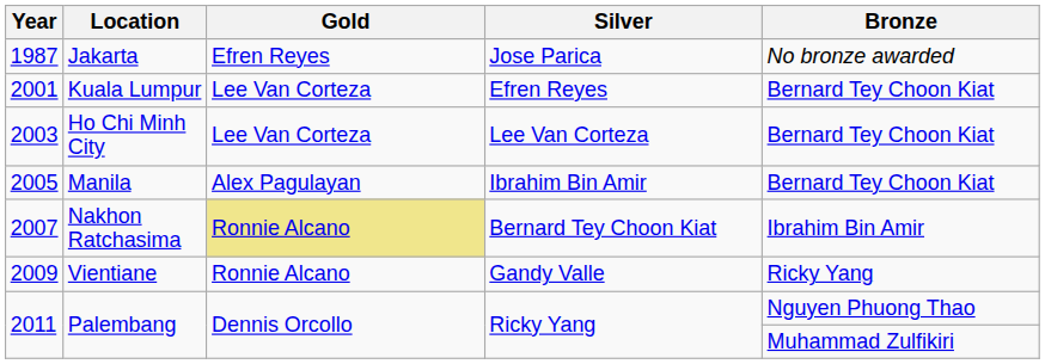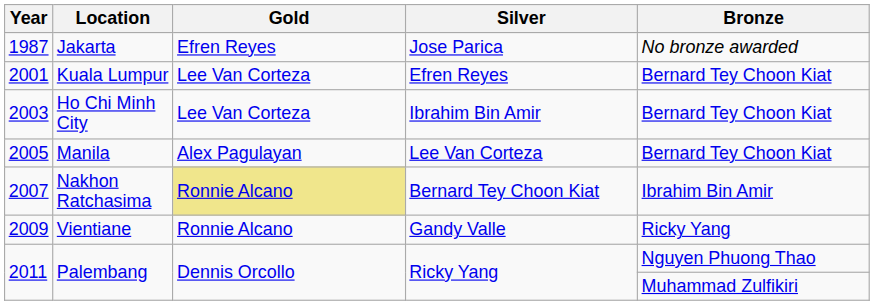 <table class="wikitable">
 <tr>
 <th>Year</th>
 <th width="100">Location</th>
 <th width="200">Gold</th>
 <th width="200">Silver</th>
 <th width="200">Bronze</th>
 </tr>
 <tr>
 <td><a href='#'>1987</a></td>
 <td> <a href='#'>Jakarta</a></td>
 <td> <a href='#'>Efren Reyes</a></td>
 <td> <a href='#'>Jose Parica</a></td>
 <td><em>No bronze awarded</em></td>
 </tr>
 <tr>
 <td><a href='#'>2001</a></td>
 <td> <a href='#'>Kuala Lumpur</a></td>
 <td> <a href='#'>Lee Van Corteza</a></td>
 <td> <a href='#'>Efren Reyes</a></td>
 <td> <a href='#'>Bernard Tey Choon Kiat</a></td>
 </tr>
 <tr>
 <td><a href='#'>2003</a></td>
 <td> <a href='#'>Ho Chi Minh City</a></td>
 <td> <a href='#'>Lee Van Corteza</a></td>
-<td> <a href='#'>Lee Van Corteza</a></td>
+<td> <a href='#'>Ibrahim Bin Amir</a></td>
 <td> <a href='#'>Bernard Tey Choon Kiat</a></td>
 </tr>
 <tr>
 <td><a href='#'>2005</a></td>
 <td> <a href='#'>Manila</a></td>
 <td> <a href='#'>Alex Pagulayan</a></td>
-<td> <a href='#'>Ibrahim Bin Amir</a></td>
+<td> <a href='#'>Lee Van Corteza</a></td>
 <td> <a href='#'>Bernard Tey Choon Kiat</a></td>
 </tr>
 <tr>
 <td><a href='#'>2007</a></td>
 <td> <a href='#'>Nakhon Ratchasima</a></td>
 <td style="background: khaki;"> <a href='#'>Ronnie Alcano</a></td>
 <td> <a href='#'>Bernard Tey Choon Kiat</a></td>
 <td> <a href='#'>Ibrahim Bin Amir</a></td>
 </tr>
 <tr>
 <td><a href='#'>2009</a></td>
 <td> <a href='#'>Vientiane</a></td>
 <td> <a href='#'>Ronnie Alcano</a></td>
 <td> <a href='#'>Gandy Valle</a></td>
 <td> <a href='#'>Ricky Yang</a></td>
 </tr>
 <tr>
 <td rowspan=2><a href='#'>2011</a></td>
 <td rowspan=2> <a href='#'>Palembang</a></td>
 <td rowspan=2> <a href='#'>Dennis Orcollo</a></td>
 <td rowspan=2> <a href='#'>Ricky Yang</a></td>
 <td> <a href='#'>Nguyen Phuong Thao</a></td>
 </tr>
 <tr>
 <td> <a href='#'>Muhammad Zulfikiri</a></td>
 </tr>
 </table>
